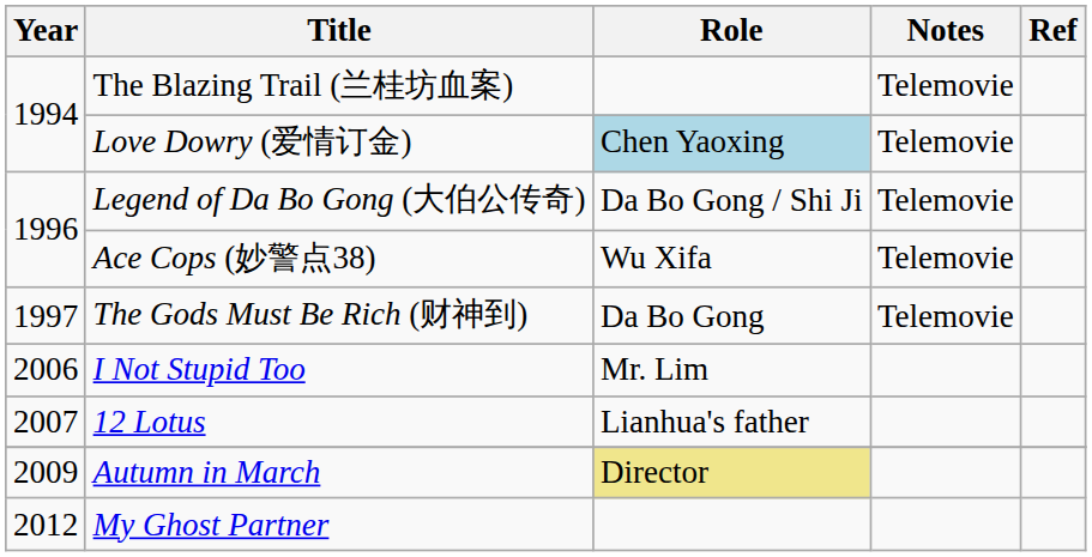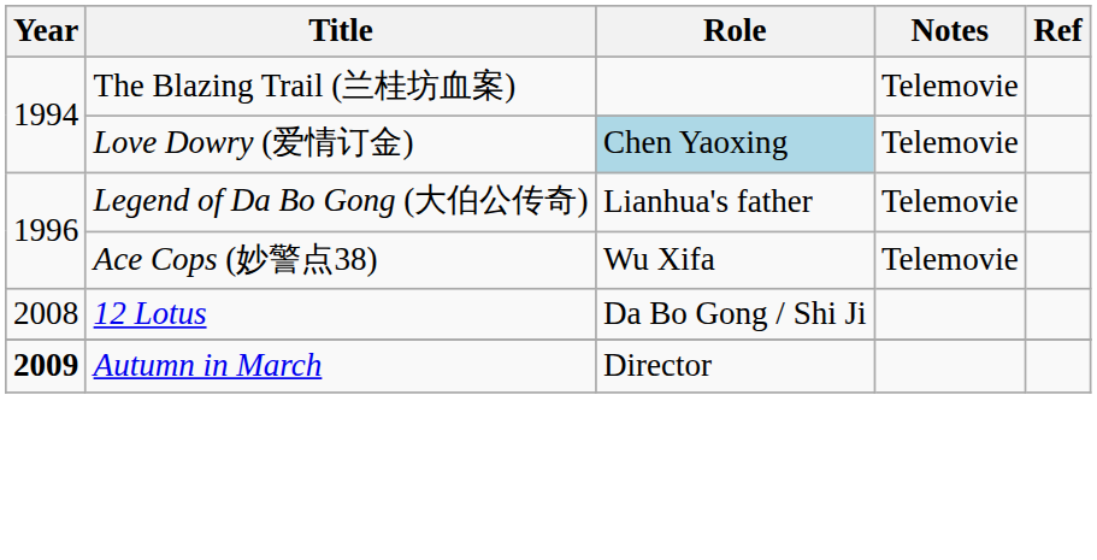 <table class="wikitable sortable">
 <tr>
 <th>Year</th>
 <th>Title</th>
 <th>Role</th>
 <th class="unsortable">Notes</th>
 <th class="unsortable">Ref</th>
 </tr>
 <tr>
 <td rowspan="2">1994</td>
 <td>The Blazing Trail (兰桂坊血案)</td>
 <td></td>
 <td>Telemovie</td>
 <td></td>
 </tr>
 <tr>
 <td><em>Love Dowry</em> (爱情订金)</td>
 <td style="background: lightblue;">Chen Yaoxing</td>
 <td>Telemovie</td>
 <td></td>
 </tr>
 <tr>
 <td rowspan="2">1996</td>
 <td><em>Legend of Da Bo Gong</em> (大伯公传奇)</td>
-<td>Da Bo Gong / Shi Ji</td>
+<td>Lianhua's father</td>
 <td>Telemovie</td>
 <td></td>
 </tr>
 <tr>
 <td><em>Ace Cops</em> (妙警点38)</td>
 <td>Wu Xifa</td>
 <td>Telemovie</td>
 <td></td>
 </tr>
 <tr>
-<td>1997</td>
-<td><em>The Gods Must Be Rich</em> (财神到)</td>
-<td>Da Bo Gong</td>
-<td>Telemovie</td>
-<td></td>
-</tr>
-<tr>
-<td>2006</td>
-<td><em><a href='#'>I Not Stupid Too</a></em></td>
-<td>Mr. Lim</td>
-<td></td>
-<td></td>
-</tr>
-<tr>
-<td>2007</td>
+<td>2008</td>
 <td><em><a href='#'>12 Lotus</a></em></td>
-<td>Lianhua's father</td>
+<td>Da Bo Gong / Shi Ji</td>
 <td></td>
 <td></td>
 </tr>
 <tr>
 </tr>
 <tr>
-<td>2009</td>
+<td><strong>2009</strong></td>
 <td><em><a href='#'>Autumn in March</a></em></td>
-<td style="background: khaki;">Director</td>
-<td></td>
-<td></td>
-</tr>
-<tr>
-<td>2012</td>
-<td><em><a href='#'>My Ghost Partner</a></em></td>
-<td></td>
+<td>Director</td>
 <td></td>
 <td></td>
 </tr>
 </table>
